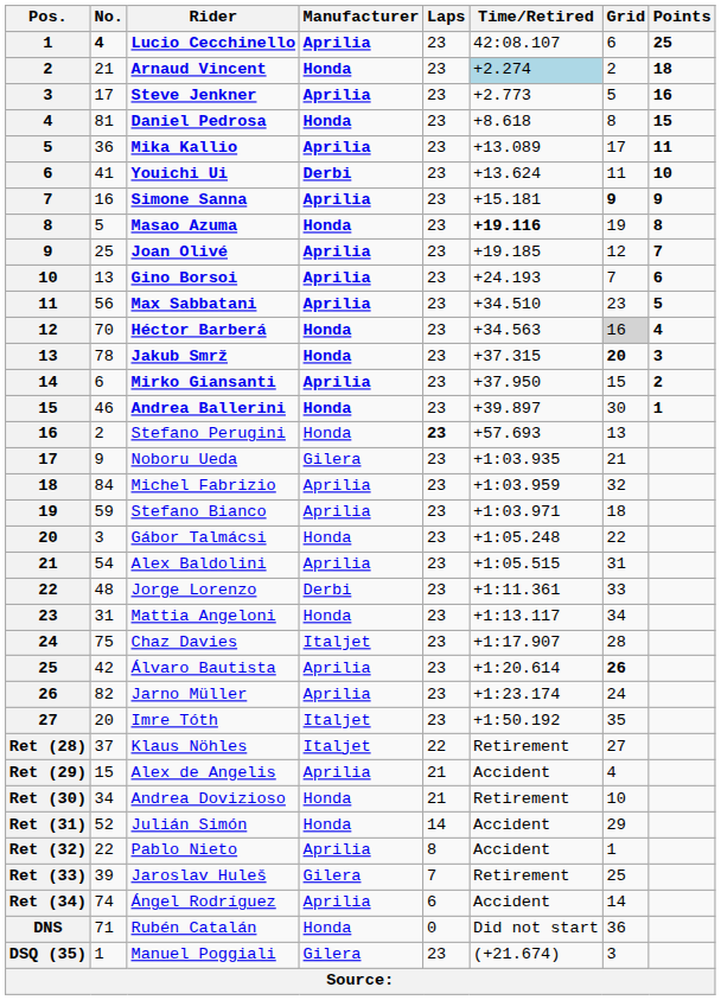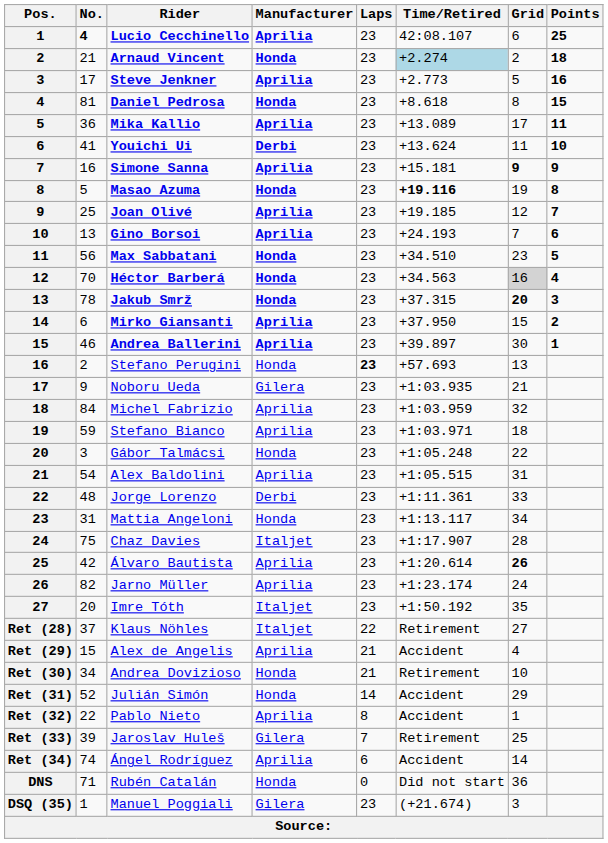 <table class="wikitable" style="font-size: 95%;">
 <tr>
 <th>Pos.</th>
 <th>No.</th>
 <th>Rider</th>
 <th>Manufacturer</th>
 <th>Laps</th>
 <th>Time/Retired</th>
 <th>Grid</th>
 <th>Points</th>
 </tr>
 <tr>
 <th>1</th>
 <td><strong>4</strong></td>
 <td> <strong><a href='#'>Lucio Cecchinello</a></strong></td>
 <td><strong><a href='#'>Aprilia</a></strong></td>
 <td>23</td>
 <td>42:08.107</td>
 <td>6</td>
 <td><strong>25</strong></td>
 </tr>
 <tr>
 <th>2</th>
 <td>21</td>
 <td> <strong><a href='#'>Arnaud Vincent</a></strong></td>
 <td><strong><a href='#'>Honda</a></strong></td>
 <td>23</td>
 <td style="background: lightblue;">+2.274</td>
 <td>2</td>
 <td><strong>18</strong></td>
 </tr>
 <tr>
 <th>3</th>
 <td>17</td>
 <td> <strong><a href='#'>Steve Jenkner</a></strong></td>
 <td><strong><a href='#'>Aprilia</a></strong></td>
 <td>23</td>
 <td>+2.773</td>
 <td>5</td>
 <td><strong>16</strong></td>
 </tr>
 <tr>
 <th>4</th>
 <td>81</td>
 <td> <strong><a href='#'>Daniel Pedrosa</a></strong></td>
 <td><strong><a href='#'>Honda</a></strong></td>
 <td>23</td>
 <td>+8.618</td>
 <td>8</td>
 <td><strong>15</strong></td>
 </tr>
 <tr>
 <th>5</th>
 <td>36</td>
 <td> <strong><a href='#'>Mika Kallio</a></strong></td>
 <td><strong><a href='#'>Aprilia</a></strong></td>
 <td>23</td>
 <td>+13.089</td>
 <td>17</td>
 <td><strong>11</strong></td>
 </tr>
 <tr>
 <th>6</th>
 <td>41</td>
 <td> <strong><a href='#'>Youichi Ui</a></strong></td>
 <td><strong><a href='#'>Derbi</a></strong></td>
 <td>23</td>
 <td>+13.624</td>
 <td>11</td>
 <td><strong>10</strong></td>
 </tr>
 <tr>
 <th>7</th>
 <td>16</td>
 <td> <strong><a href='#'>Simone Sanna</a></strong></td>
 <td><strong><a href='#'>Aprilia</a></strong></td>
 <td>23</td>
 <td>+15.181</td>
 <td><strong>9</strong></td>
 <td><strong>9</strong></td>
 </tr>
 <tr>
 <th>8</th>
 <td>5</td>
 <td> <strong><a href='#'>Masao Azuma</a></strong></td>
 <td><strong><a href='#'>Honda</a></strong></td>
 <td>23</td>
 <td><strong>+19.116</strong></td>
 <td>19</td>
 <td><strong>8</strong></td>
 </tr>
 <tr>
 <th>9</th>
 <td>25</td>
 <td> <strong><a href='#'>Joan Olivé</a></strong></td>
 <td><strong><a href='#'>Aprilia</a></strong></td>
 <td>23</td>
 <td>+19.185</td>
 <td>12</td>
 <td><strong>7</strong></td>
 </tr>
 <tr>
 <th>10</th>
 <td>13</td>
 <td> <strong><a href='#'>Gino Borsoi</a></strong></td>
 <td><strong><a href='#'>Aprilia</a></strong></td>
 <td>23</td>
 <td>+24.193</td>
 <td>7</td>
 <td><strong>6</strong></td>
 </tr>
 <tr>
 <th>11</th>
 <td>56</td>
 <td> <strong><a href='#'>Max Sabbatani</a></strong></td>
-<td><strong><a href='#'>Aprilia</a></strong></td>
+<td><strong><a href='#'>Honda</a></strong></td>
 <td>23</td>
 <td>+34.510</td>
 <td>23</td>
 <td><strong>5</strong></td>
 </tr>
 <tr>
 <th>12</th>
 <td>70</td>
 <td> <strong><a href='#'>Héctor Barberá</a></strong></td>
 <td><strong><a href='#'>Honda</a></strong></td>
 <td>23</td>
 <td>+34.563</td>
 <td style="background: lightgrey;">16</td>
 <td><strong>4</strong></td>
 </tr>
 <tr>
 <th>13</th>
 <td>78</td>
 <td> <strong><a href='#'>Jakub Smrž</a></strong></td>
 <td><strong><a href='#'>Honda</a></strong></td>
 <td>23</td>
 <td>+37.315</td>
 <td><strong>20</strong></td>
 <td><strong>3</strong></td>
 </tr>
 <tr>
 <th>14</th>
 <td>6</td>
 <td> <strong><a href='#'>Mirko Giansanti</a></strong></td>
 <td><strong><a href='#'>Aprilia</a></strong></td>
 <td>23</td>
 <td>+37.950</td>
 <td>15</td>
 <td><strong>2</strong></td>
 </tr>
 <tr>
 <th>15</th>
 <td>46</td>
 <td> <strong><a href='#'>Andrea Ballerini</a></strong></td>
-<td><strong><a href='#'>Honda</a></strong></td>
+<td><strong><a href='#'>Aprilia</a></strong></td>
 <td>23</td>
 <td>+39.897</td>
 <td>30</td>
 <td><strong>1</strong></td>
 </tr>
 <tr>
 <th>16</th>
 <td>2</td>
 <td> <a href='#'>Stefano Perugini</a></td>
 <td><a href='#'>Honda</a></td>
 <td><strong>23</strong></td>
 <td>+57.693</td>
 <td>13</td>
 <td></td>
 </tr>
 <tr>
 <th>17</th>
 <td>9</td>
 <td> <a href='#'>Noboru Ueda</a></td>
 <td><a href='#'>Gilera</a></td>
 <td>23</td>
 <td>+1:03.935</td>
 <td>21</td>
 <td></td>
 </tr>
 <tr>
 <th>18</th>
 <td>84</td>
 <td> <a href='#'>Michel Fabrizio</a></td>
 <td><a href='#'>Aprilia</a></td>
 <td>23</td>
 <td>+1:03.959</td>
 <td>32</td>
 <td></td>
 </tr>
 <tr>
 <th>19</th>
 <td>59</td>
 <td> <a href='#'>Stefano Bianco</a></td>
 <td><a href='#'>Aprilia</a></td>
 <td>23</td>
 <td>+1:03.971</td>
 <td>18</td>
 <td></td>
 </tr>
 <tr>
 <th>20</th>
 <td>3</td>
 <td> <a href='#'>Gábor Talmácsi</a></td>
 <td><a href='#'>Honda</a></td>
 <td>23</td>
 <td>+1:05.248</td>
 <td>22</td>
 <td></td>
 </tr>
 <tr>
 <th>21</th>
 <td>54</td>
 <td> <a href='#'>Alex Baldolini</a></td>
 <td><a href='#'>Aprilia</a></td>
 <td>23</td>
 <td>+1:05.515</td>
 <td>31</td>
 <td></td>
 </tr>
 <tr>
 <th>22</th>
 <td>48</td>
 <td> <a href='#'>Jorge Lorenzo</a></td>
 <td><a href='#'>Derbi</a></td>
 <td>23</td>
 <td>+1:11.361</td>
 <td>33</td>
 <td></td>
 </tr>
 <tr>
 <th>23</th>
 <td>31</td>
 <td> <a href='#'>Mattia Angeloni</a></td>
 <td><a href='#'>Honda</a></td>
 <td>23</td>
 <td>+1:13.117</td>
 <td>34</td>
 <td></td>
 </tr>
 <tr>
 <th>24</th>
 <td>75</td>
 <td> <a href='#'>Chaz Davies</a></td>
 <td><a href='#'>Italjet</a></td>
 <td>23</td>
 <td>+1:17.907</td>
 <td>28</td>
 <td></td>
 </tr>
 <tr>
 <th>25</th>
 <td>42</td>
 <td> <a href='#'>Álvaro Bautista</a></td>
 <td><a href='#'>Aprilia</a></td>
 <td>23</td>
 <td>+1:20.614</td>
 <td><strong>26</strong></td>
 <td></td>
 </tr>
 <tr>
 <th>26</th>
 <td>82</td>
 <td> <a href='#'>Jarno Müller</a></td>
 <td><a href='#'>Aprilia</a></td>
 <td>23</td>
 <td>+1:23.174</td>
 <td>24</td>
 <td></td>
 </tr>
 <tr>
 <th>27</th>
 <td>20</td>
 <td> <a href='#'>Imre Tóth</a></td>
 <td><a href='#'>Italjet</a></td>
 <td>23</td>
 <td>+1:50.192</td>
 <td>35</td>
 <td></td>
 </tr>
 <tr>
 <th>Ret (28)</th>
 <td>37</td>
 <td> <a href='#'>Klaus Nöhles</a></td>
 <td><a href='#'>Italjet</a></td>
 <td>22</td>
 <td>Retirement</td>
 <td>27</td>
 <td></td>
 </tr>
 <tr>
 <th>Ret (29)</th>
 <td>15</td>
 <td> <a href='#'>Alex de Angelis</a></td>
 <td><a href='#'>Aprilia</a></td>
 <td>21</td>
 <td>Accident</td>
 <td>4</td>
 <td></td>
 </tr>
 <tr>
 <th>Ret (30)</th>
 <td>34</td>
 <td> <a href='#'>Andrea Dovizioso</a></td>
 <td><a href='#'>Honda</a></td>
 <td>21</td>
 <td>Retirement</td>
 <td>10</td>
 <td></td>
 </tr>
 <tr>
 <th>Ret (31)</th>
 <td>52</td>
 <td> <a href='#'>Julián Simón</a></td>
 <td><a href='#'>Honda</a></td>
 <td>14</td>
 <td>Accident</td>
 <td>29</td>
 <td></td>
 </tr>
 <tr>
 <th>Ret (32)</th>
 <td>22</td>
 <td> <a href='#'>Pablo Nieto</a></td>
 <td><a href='#'>Aprilia</a></td>
 <td>8</td>
 <td>Accident</td>
 <td>1</td>
 <td></td>
 </tr>
 <tr>
 <th>Ret (33)</th>
 <td>39</td>
 <td> <a href='#'>Jaroslav Huleš</a></td>
 <td><a href='#'>Gilera</a></td>
 <td>7</td>
 <td>Retirement</td>
 <td>25</td>
 <td></td>
 </tr>
 <tr>
 <th>Ret (34)</th>
 <td>74</td>
 <td> <a href='#'>Ángel Rodríguez</a></td>
 <td><a href='#'>Aprilia</a></td>
 <td>6</td>
 <td>Accident</td>
 <td>14</td>
 <td></td>
 </tr>
 <tr>
 <th>DNS</th>
 <td>71</td>
 <td> <a href='#'>Rubén Catalán</a></td>
 <td><a href='#'>Honda</a></td>
 <td>0</td>
 <td>Did not start</td>
 <td>36</td>
 <td></td>
 </tr>
 <tr>
 <th>DSQ (35)</th>
 <td>1</td>
 <td> <a href='#'>Manuel Poggiali</a></td>
 <td><a href='#'>Gilera</a></td>
 <td>23</td>
 <td>(+21.674)</td>
 <td>3</td>
 <td></td>
 </tr>
 <tr>
 <th colspan=8>Source: </th>
 </tr>
 </table>
